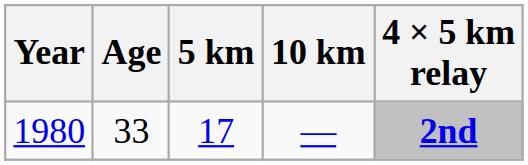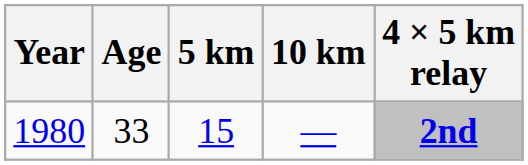 <table class="wikitable" style="text-align: center;">
 <tr>
 <th scope="col">Year</th>
 <th scope="col">Age</th>
 <th scope="col">5 km</th>
 <th scope="col">10 km</th>
 <th scope="col">4 × 5 km<br>relay</th>
 </tr>
 <tr>
 <td><a href='#'>1980</a></td>
 <td>33</td>
-<td><a href='#'>17</a></td>
+<td><a href='#'>15</a></td>
 <td><a href='#'>—</a></td>
 <td style="background-color: silver;"><a href='#'><strong>2nd</strong></a></td>
 </tr>
 </table>
